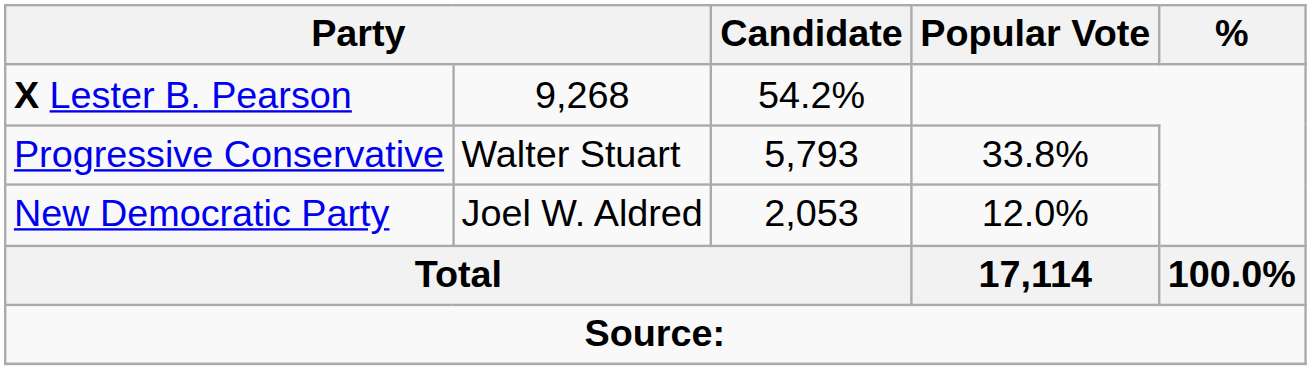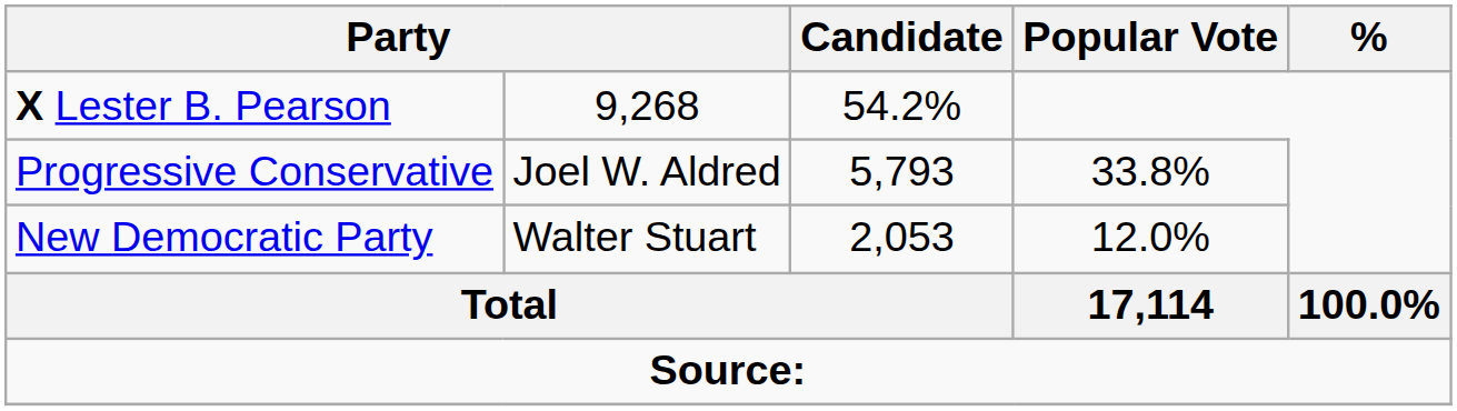 <table class="wikitable">
 <tr>
 <th colspan="2">Party</th>
 <th>Candidate</th>
 <th>Popular Vote</th>
 <th>%</th>
 </tr>
 <tr>
 <td> <strong>X</strong> <a href='#'>Lester B. Pearson</a></td>
 <td align=center>9,268</td>
 <td align=center>54.2%</td>
 </tr>
 <tr>
 <td><a href='#'>Progressive Conservative</a></td>
-<td>Walter Stuart</td>
+<td>Joel W. Aldred</td>
 <td align=center>5,793</td>
 <td align=center>33.8%</td>
 </tr>
 <tr>
 <td><a href='#'>New Democratic Party</a></td>
-<td>Joel W. Aldred</td>
+<td>Walter Stuart</td>
 <td align=center>2,053</td>
 <td align=center>12.0%</td>
 </tr>
 <tr>
 <th colspan=3 align=center>Total</th>
 <th align=right>17,114</th>
 <th align=right>100.0%</th>
 </tr>
 <tr>
 <td align="center" colspan=5><strong>Source:</strong> </td>
 </tr>
 <tr>
 </tr>
 </table>
